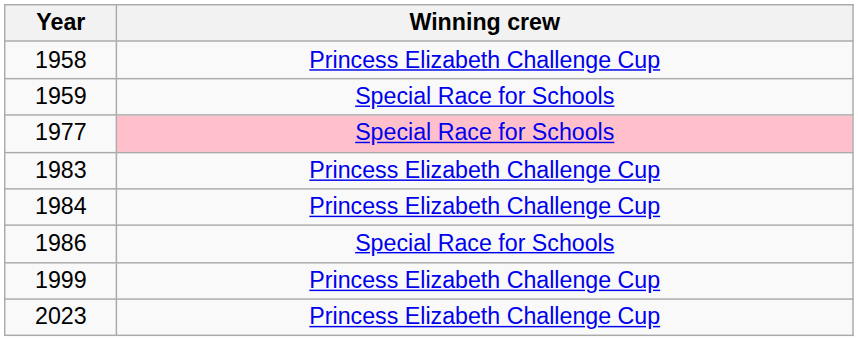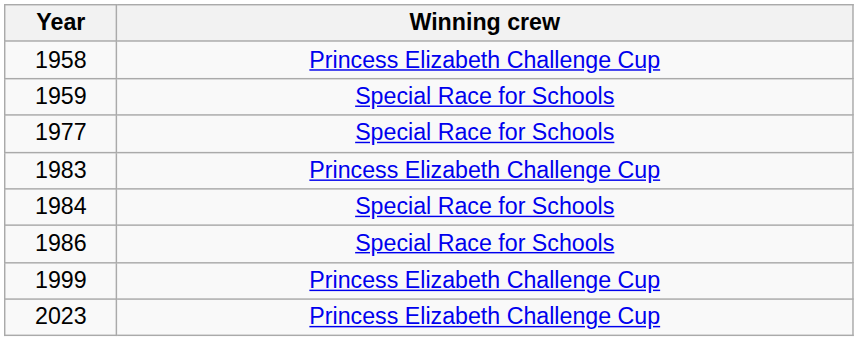 <table class="wikitable" style="text-align:center">
 <tr>
 <th width=70>Year</th>
 <th width=500>Winning crew</th>
 </tr>
 <tr>
 <td>1958</td>
 <td><a href='#'>Princess Elizabeth Challenge Cup</a></td>
 </tr>
 <tr>
 <td>1959</td>
 <td><a href='#'>Special Race for Schools</a></td>
 </tr>
 <tr>
 <td>1977</td>
-<td style="background: pink;"><a href='#'>Special Race for Schools</a></td>
+<td><a href='#'>Special Race for Schools</a></td>
 </tr>
 <tr>
 <td>1983</td>
 <td><a href='#'>Princess Elizabeth Challenge Cup</a></td>
 </tr>
 <tr>
 <td>1984</td>
-<td><a href='#'>Princess Elizabeth Challenge Cup</a></td>
+<td><a href='#'>Special Race for Schools</a></td>
 </tr>
 <tr>
 <td>1986</td>
 <td><a href='#'>Special Race for Schools</a></td>
 </tr>
 <tr>
 <td>1999</td>
 <td><a href='#'>Princess Elizabeth Challenge Cup</a></td>
 </tr>
 <tr>
 <td>2023</td>
 <td><a href='#'>Princess Elizabeth Challenge Cup</a></td>
 </tr>
 </table>
